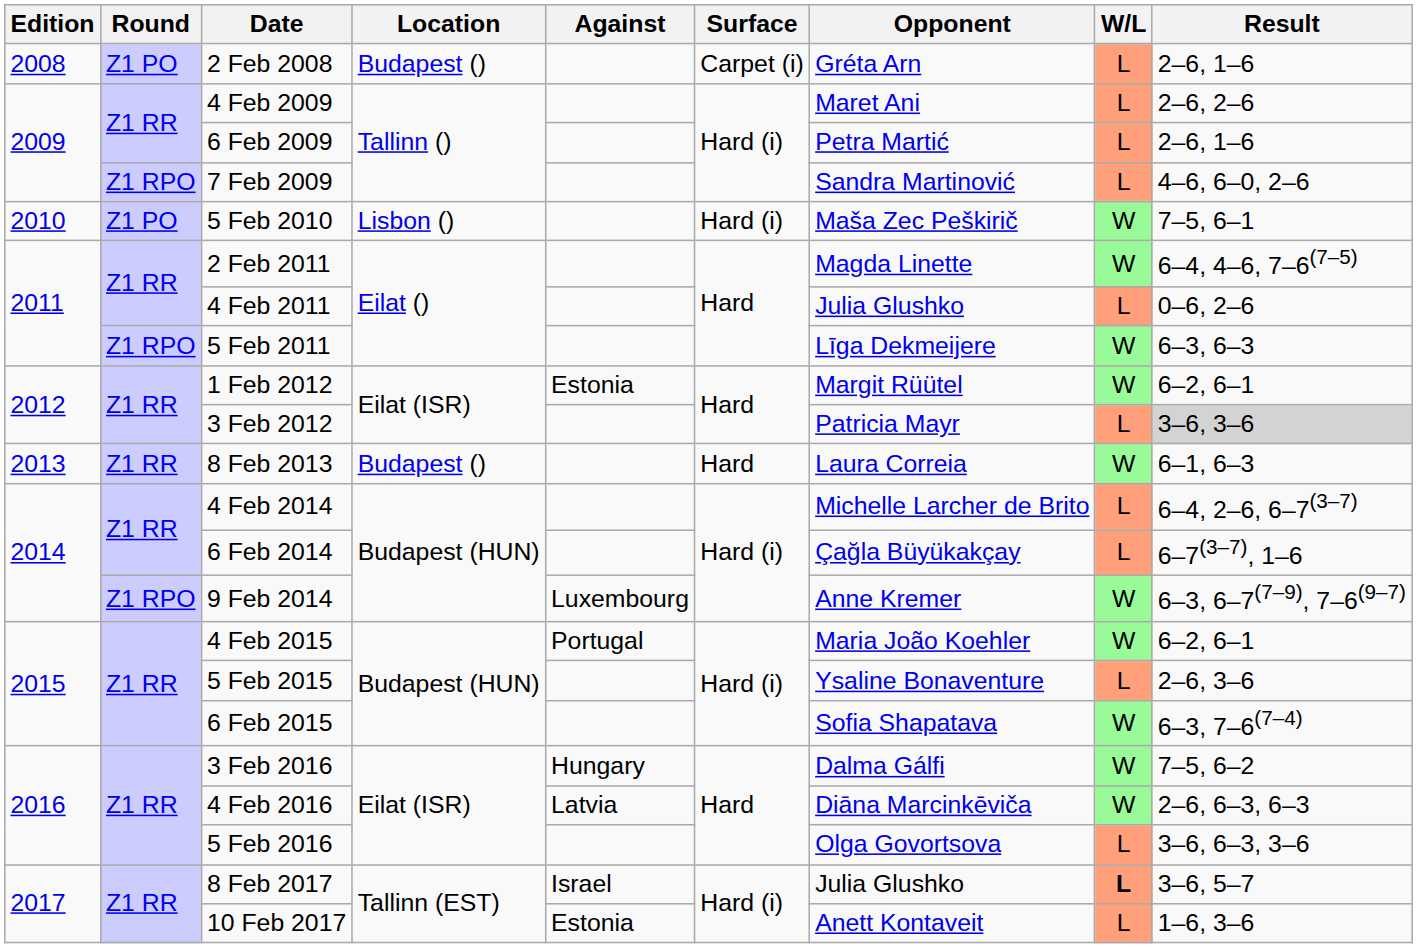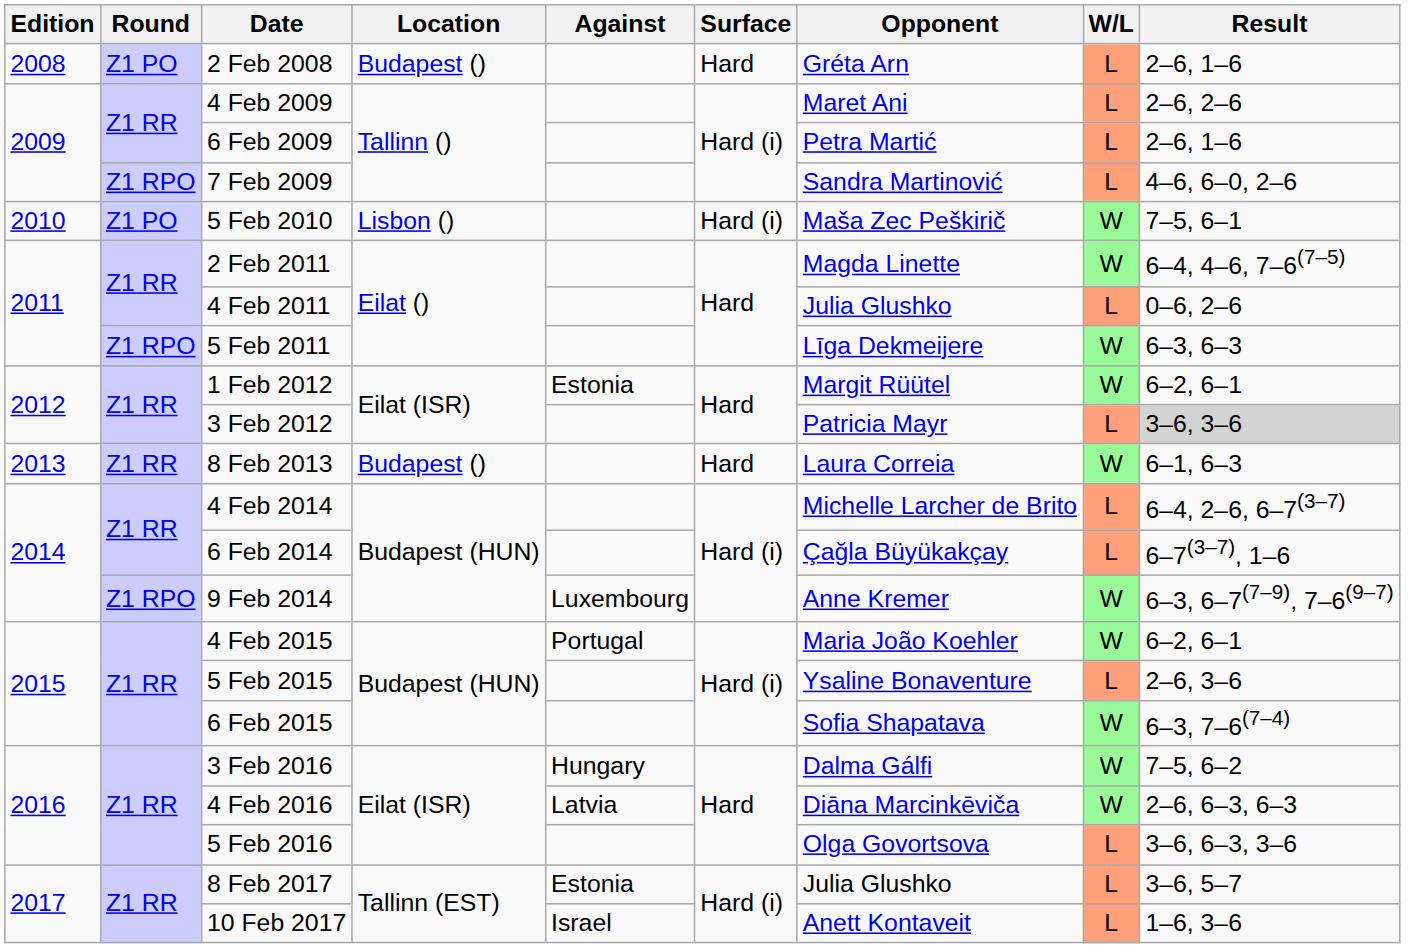 <table class="wikitable">
 <tr>
 <th>Edition</th>
 <th>Round</th>
 <th>Date</th>
 <th>Location</th>
 <th>Against</th>
 <th>Surface</th>
 <th>Opponent</th>
 <th>W/L</th>
 <th>Result</th>
 </tr>
 <tr>
 <td><a href='#'>2008</a></td>
 <td bgcolor=#ccf><a href='#'>Z1 PO</a></td>
 <td>2 Feb 2008</td>
 <td><a href='#'>Budapest</a> ()</td>
 <td></td>
-<td>Carpet (i)</td>
+<td>Hard</td>
 <td><a href='#'>Gréta Arn</a></td>
 <td style="background:#ffa07a; text-align:center;">L</td>
 <td>2–6, 1–6</td>
 </tr>
 <tr>
 <td rowspan="3"><a href='#'>2009</a></td>
 <td bgcolor=#ccf rowspan="2"><a href='#'>Z1 RR</a></td>
 <td>4 Feb 2009</td>
 <td rowspan="3"><a href='#'>Tallinn</a> ()</td>
 <td></td>
 <td rowspan=3>Hard (i)</td>
 <td><a href='#'>Maret Ani</a></td>
 <td style="background:#ffa07a; text-align:center;">L</td>
 <td>2–6, 2–6</td>
 </tr>
 <tr>
 <td>6 Feb 2009</td>
 <td></td>
 <td><a href='#'>Petra Martić</a></td>
 <td style="background:#ffa07a; text-align:center;">L</td>
 <td>2–6, 1–6</td>
 </tr>
 <tr>
 <td bgcolor=#ccf><a href='#'>Z1 RPO</a></td>
 <td>7 Feb 2009</td>
 <td></td>
 <td><a href='#'>Sandra Martinović</a></td>
 <td style="background:#ffa07a; text-align:center;">L</td>
 <td>4–6, 6–0, 2–6</td>
 </tr>
 <tr>
 <td><a href='#'>2010</a></td>
 <td bgcolor=#ccf><a href='#'>Z1 PO</a></td>
 <td>5 Feb 2010</td>
 <td><a href='#'>Lisbon</a> ()</td>
 <td></td>
 <td>Hard (i)</td>
 <td><a href='#'>Maša Zec Peškirič</a></td>
 <td style="background:#98fb98; text-align:center;">W</td>
 <td>7–5, 6–1</td>
 </tr>
 <tr>
 <td rowspan="3"><a href='#'>2011</a></td>
 <td bgcolor=#ccf rowspan="2"><a href='#'>Z1 RR</a></td>
 <td>2 Feb 2011</td>
 <td rowspan="3"><a href='#'>Eilat</a> ()</td>
 <td></td>
 <td rowspan=3>Hard</td>
 <td><a href='#'>Magda Linette</a></td>
 <td style="background:#98fb98; text-align:center;">W</td>
 <td>6–4, 4–6, 7–6<sup>(7–5)</sup></td>
 </tr>
 <tr>
 <td>4 Feb 2011</td>
 <td></td>
 <td><a href='#'>Julia Glushko</a></td>
 <td style="background:#ffa07a; text-align:center;">L</td>
 <td>0–6, 2–6</td>
 </tr>
 <tr>
 <td bgcolor=#ccf><a href='#'>Z1 RPO</a></td>
 <td>5 Feb 2011</td>
 <td></td>
 <td><a href='#'>Līga Dekmeijere</a></td>
 <td style="background:#98fb98; text-align:center;">W</td>
 <td>6–3, 6–3</td>
 </tr>
 <tr>
 <td rowspan="2"><a href='#'>2012</a></td>
 <td bgcolor=#ccf rowspan="2"><a href='#'>Z1 RR</a></td>
 <td>1 Feb 2012</td>
 <td rowspan="2">Eilat (ISR)</td>
 <td> Estonia</td>
 <td rowspan=2>Hard</td>
 <td><a href='#'>Margit Rüütel</a></td>
 <td style="background:#98fb98; text-align:center;">W</td>
 <td>6–2, 6–1</td>
 </tr>
 <tr>
 <td>3 Feb 2012</td>
 <td></td>
 <td><a href='#'>Patricia Mayr</a></td>
 <td style="background:#ffa07a; text-align:center;">L</td>
 <td style="background: lightgrey;">3–6, 3–6</td>
 </tr>
 <tr>
 <td><a href='#'>2013</a></td>
 <td bgcolor=#ccf><a href='#'>Z1 RR</a></td>
 <td>8 Feb 2013</td>
 <td><a href='#'>Budapest</a> ()</td>
 <td></td>
 <td>Hard</td>
 <td><a href='#'>Laura Correia</a></td>
 <td style="background:#98fb98; text-align:center;">W</td>
 <td>6–1, 6–3</td>
 </tr>
 <tr>
 <td rowspan="3"><a href='#'>2014</a></td>
 <td bgcolor=#ccf rowspan="2"><a href='#'>Z1 RR</a></td>
 <td>4 Feb 2014</td>
 <td rowspan="3">Budapest (HUN)</td>
 <td></td>
 <td rowspan=3>Hard (i)</td>
 <td><a href='#'>Michelle Larcher de Brito</a></td>
 <td style="background:#ffa07a; text-align:center;">L</td>
 <td>6–4, 2–6, 6–7<sup>(3–7)</sup></td>
 </tr>
 <tr>
 <td>6 Feb 2014</td>
 <td></td>
 <td><a href='#'>Çağla Büyükakçay</a></td>
 <td style="background:#ffa07a; text-align:center;">L</td>
 <td>6–7<sup>(3–7)</sup>, 1–6</td>
 </tr>
 <tr>
 <td bgcolor=#ccf><a href='#'>Z1 RPO</a></td>
 <td>9 Feb 2014</td>
 <td> Luxembourg</td>
 <td><a href='#'>Anne Kremer</a></td>
 <td style="background:#98fb98; text-align:center;">W</td>
 <td>6–3, 6–7<sup>(7–9)</sup>, 7–6<sup>(9–7)</sup></td>
 </tr>
 <tr>
 <td rowspan="3"><a href='#'>2015</a></td>
 <td bgcolor=#ccf rowspan="3"><a href='#'>Z1 RR</a></td>
 <td>4 Feb 2015</td>
 <td rowspan="3">Budapest (HUN)</td>
 <td> Portugal</td>
 <td rowspan=3>Hard (i)</td>
 <td><a href='#'>Maria João Koehler</a></td>
 <td style="background:#98fb98; text-align:center;">W</td>
 <td>6–2, 6–1</td>
 </tr>
 <tr>
 <td>5 Feb 2015</td>
 <td></td>
 <td><a href='#'>Ysaline Bonaventure</a></td>
 <td style="background:#ffa07a; text-align:center;">L</td>
 <td>2–6, 3–6</td>
 </tr>
 <tr>
 <td>6 Feb 2015</td>
 <td></td>
 <td><a href='#'>Sofia Shapatava</a></td>
 <td style="background:#98fb98; text-align:center;">W</td>
 <td>6–3, 7–6<sup>(7–4)</sup></td>
 </tr>
 <tr>
 <td rowspan="3"><a href='#'>2016</a></td>
 <td bgcolor=#ccf rowspan="3"><a href='#'>Z1 RR</a></td>
 <td>3 Feb 2016</td>
 <td rowspan="3">Eilat (ISR)</td>
 <td> Hungary</td>
 <td rowspan=3>Hard</td>
 <td><a href='#'>Dalma Gálfi</a></td>
 <td style="background:#98fb98; text-align:center;">W</td>
 <td>7–5, 6–2</td>
 </tr>
 <tr>
 <td>4 Feb 2016</td>
 <td> Latvia</td>
 <td><a href='#'>Diāna Marcinkēviča</a></td>
 <td style="background:#98fb98; text-align:center;">W</td>
 <td>2–6, 6–3, 6–3</td>
 </tr>
 <tr>
 <td>5 Feb 2016</td>
 <td></td>
 <td><a href='#'>Olga Govortsova</a></td>
 <td style="background:#ffa07a; text-align:center;">L</td>
 <td>3–6, 6–3, 3–6</td>
 </tr>
 <tr>
 <td rowspan="2"><a href='#'>2017</a></td>
 <td bgcolor=#ccf rowspan="2"><a href='#'>Z1 RR</a></td>
 <td>8 Feb 2017</td>
 <td rowspan="2">Tallinn (EST)</td>
-<td> Israel</td>
+<td> Estonia</td>
 <td rowspan=2>Hard (i)</td>
 <td>Julia Glushko</td>
-<td style="background:#ffa07a; text-align:center;"><strong>L</strong></td>
+<td style="background:#ffa07a; text-align:center;">L</td>
 <td>3–6, 5–7</td>
 </tr>
 <tr>
 <td>10 Feb 2017</td>
-<td> Estonia</td>
+<td> Israel</td>
 <td><a href='#'>Anett Kontaveit</a></td>
 <td style="background:#ffa07a; text-align:center;">L</td>
 <td>1–6, 3–6</td>
 </tr>
 </table>
